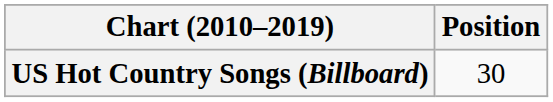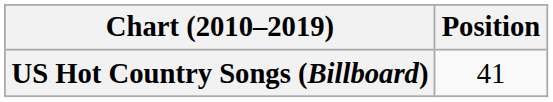 <table class="wikitable plainrowheaders">
 <tr>
 <th>Chart (2010–2019)</th>
 <th>Position</th>
 </tr>
 <tr>
 <th scope="row">US Hot Country Songs (<em>Billboard</em>)</th>
-<td style="text-align:center;">30</td>
+<td style="text-align:center;">41</td>
 </tr>
 </table>
